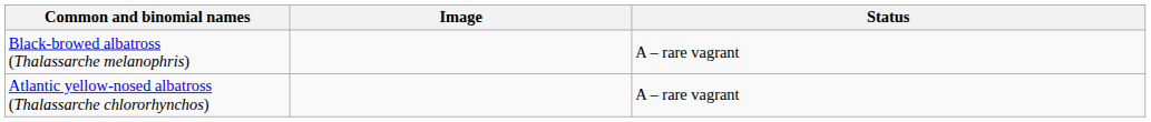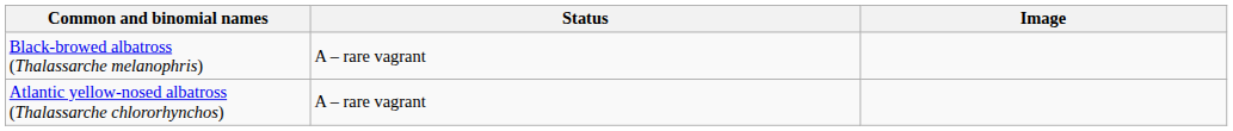 <table width=90% class="wikitable">
 <tr>
 <th width=25%>Common and binomial names</th>
+<th width=45%>Status</th>
 <th width=30%>Image</th>
-<th width=45%>Status</th>
 </tr>
 <tr>
 <td><a href='#'>Black-browed albatross</a><br>(<em>Thalassarche melanophris</em>)</td>
+<td>A – rare vagrant</td>
 <td></td>
-<td>A – rare vagrant</td>
 </tr>
 <tr>
 <td><a href='#'>Atlantic yellow-nosed albatross</a><br>(<em>Thalassarche chlororhynchos</em>)</td>
+<td>A – rare vagrant</td>
 <td></td>
-<td>A – rare vagrant</td>
 </tr>
 </table>
